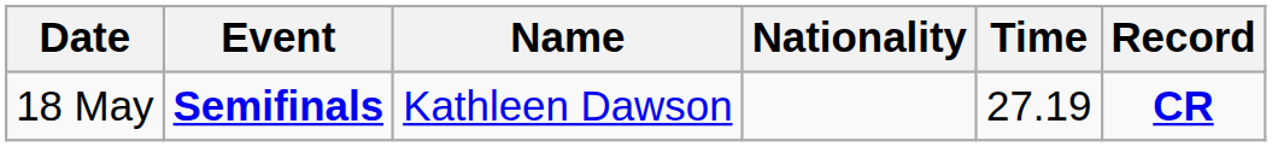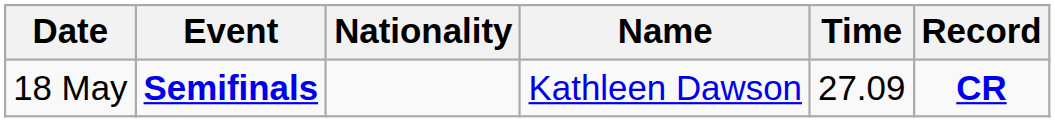 <table class="wikitable" style=text-align:center>
 <tr>
 <th>Date</th>
 <th>Event</th>
+<th>Nationality</th>
 <th>Name</th>
-<th>Nationality</th>
 <th>Time</th>
 <th>Record</th>
 </tr>
 <tr>
 <td>18 May</td>
 <td><strong><a href='#'>Semifinals</a></strong></td>
+<td align=left></td>
 <td align=left><a href='#'>Kathleen Dawson</a></td>
-<td align=left></td>
-<td>27.19</td>
+<td>27.09</td>
 <td><strong><a href='#'>CR</a></strong></td>
 </tr>
 </table>
